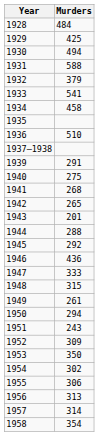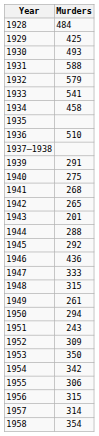 <table class="wikitable">
 <tr>
 <th>Year</th>
 <th>Murders</th>
 </tr>
 <tr>
 <td>1928</td>
 <td>484</td>
 </tr>
 <tr>
 <td>1929</td>
 <td align=center>425</td>
 </tr>
 <tr>
 <td>1930</td>
-<td align=center>494</td>
+<td align=center>493</td>
 </tr>
 <tr>
 <td>1931</td>
 <td align=center>588</td>
 </tr>
 <tr>
 <td>1932</td>
-<td align=center>379</td>
+<td align=center>579</td>
 </tr>
 <tr>
 <td>1933</td>
 <td align=center>541</td>
 </tr>
 <tr>
 <td>1934</td>
 <td align=center>458</td>
 </tr>
 <tr>
 <td>1935</td>
 <td></td>
 </tr>
 <tr>
 <td>1936</td>
 <td align=center>510</td>
 </tr>
 <tr>
 <td>1937–1938</td>
 <td></td>
 </tr>
 <tr>
 <td>1939</td>
 <td align=center>291</td>
 </tr>
 <tr>
 <td>1940</td>
 <td align=center>275</td>
 </tr>
 <tr>
 <td>1941</td>
 <td align=center>268</td>
 </tr>
 <tr>
 <td>1942</td>
 <td align=center>265</td>
 </tr>
 <tr>
 <td>1943</td>
 <td align=center>201</td>
 </tr>
 <tr>
 <td>1944</td>
 <td align=center>288</td>
 </tr>
 <tr>
 <td>1945</td>
 <td align=center>292</td>
 </tr>
 <tr>
 <td>1946</td>
 <td align=center>436</td>
 </tr>
 <tr>
 <td>1947</td>
 <td align=center>333</td>
 </tr>
 <tr>
 <td>1948</td>
 <td align=center>315</td>
 </tr>
 <tr>
 <td>1949</td>
 <td align=center>261</td>
 </tr>
 <tr>
 <td>1950</td>
 <td align=center>294</td>
 </tr>
 <tr>
 <td>1951</td>
 <td align=center>243</td>
 </tr>
 <tr>
 <td>1952</td>
 <td align=center>309</td>
 </tr>
 <tr>
 <td>1953</td>
 <td align=center>350</td>
 </tr>
 <tr>
 <td>1954</td>
-<td align=center>302</td>
+<td align=center>342</td>
 </tr>
 <tr>
 <td>1955</td>
 <td align=center>306</td>
 </tr>
 <tr>
 <td>1956</td>
-<td align=center>313</td>
+<td align=center>315</td>
 </tr>
 <tr>
 <td>1957</td>
 <td align=center>314</td>
 </tr>
 <tr>
 <td>1958</td>
 <td align=center>354</td>
 </tr>
 </table>
